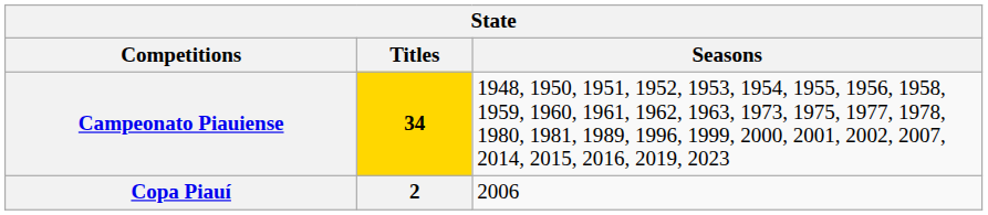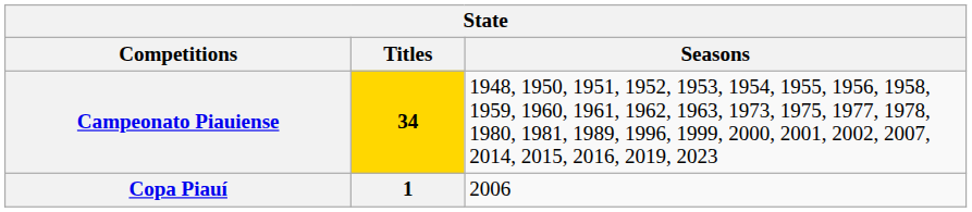 <table class="wikitable">
 <tr>
 <th colspan="3">State</th>
 </tr>
 <tr>
 <th style="width:260px">Competitions</th>
 <th style="width:80px">Titles</th>
 <th style="width:380px">Seasons</th>
 </tr>
 <tr>
 <th style="text-align:center"><a href='#'>Campeonato Piauiense</a></th>
 <td bgcolor="gold" style="text-align:center"><strong>34</strong></td>
 <td align="left">1948, 1950, 1951, 1952, 1953, 1954, 1955, 1956, 1958, 1959, 1960, 1961, 1962, 1963, 1973, 1975, 1977, 1978, 1980, 1981, 1989, 1996, 1999, 2000, 2001, 2002, 2007, 2014, 2015, 2016, 2019, 2023</td>
 </tr>
 <tr>
 <th><a href='#'>Copa Piauí</a></th>
-<th style="text-align:center"><strong>2</strong></th>
+<th style="text-align:center"><strong>1</strong></th>
 <td align="left">2006</td>
 </tr>
 </table>
